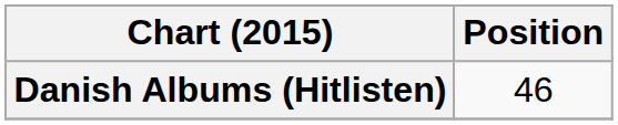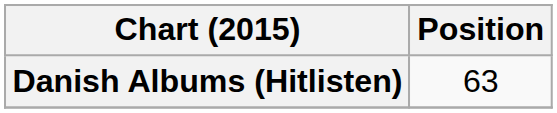 <table class="wikitable plainrowheaders" style="text-align:center">
 <tr>
 <th scope="col">Chart (2015)</th>
 <th scope="col">Position</th>
 </tr>
 <tr>
 <th scope="row">Danish Albums (Hitlisten)</th>
-<td>46</td>
+<td>63</td>
 </tr>
 <tr>
 </tr>
 </table>
